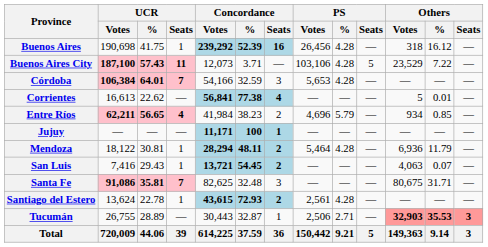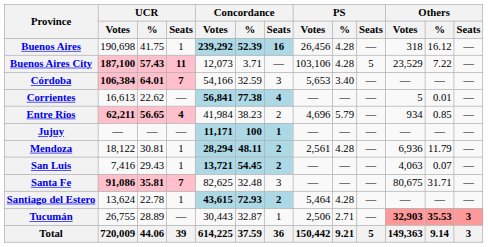 <table class="wikitable sortable plainrowheaders" style="text-align:right;">
 <tr>
 <th rowspan=2>Province</th>
 <th colspan=3>UCR</th>
 <th colspan=3>Concordance</th>
 <th colspan=3>PS</th>
 <th colspan=3>Others</th>
 </tr>
 <tr>
 <th>Votes</th>
 <th>%</th>
 <th>Seats</th>
 <th>Votes</th>
 <th>%</th>
 <th>Seats</th>
 <th>Votes</th>
 <th>%</th>
 <th>Seats</th>
 <th>Votes</th>
 <th>%</th>
 <th>Seats</th>
 </tr>
 <tr>
 <th scope=row><a href='#'>Buenos Aires</a></th>
 <td>190,698</td>
 <td>41.75</td>
 <td align=center>1</td>
 <td bgcolor=lightblue><strong>239,292</strong></td>
 <td bgcolor=lightblue><strong>52.39</strong></td>
 <td align=center bgcolor=lightblue><strong>16</strong></td>
 <td>26,456</td>
 <td>4.28</td>
 <td align=center>—</td>
 <td>318</td>
 <td>16.12</td>
 <td align=center>—</td>
 </tr>
 <tr>
 <th scope=row><a href='#'>Buenos Aires City</a></th>
 <td bgcolor=pink><strong>187,100</strong></td>
 <td bgcolor=pink><strong>57.43</strong></td>
 <td align=center bgcolor=pink><strong>11</strong></td>
 <td>12,073</td>
 <td>3.71</td>
 <td align=center>—</td>
 <td>103,106</td>
 <td>4.28</td>
 <td align=center>5</td>
 <td>23,529</td>
 <td>7.22</td>
 <td align=center>—</td>
 </tr>
 <tr>
 <th scope=row><a href='#'>Córdoba</a></th>
 <td bgcolor=pink><strong>106,384</strong></td>
 <td bgcolor=pink><strong>64.01</strong></td>
 <td align=center bgcolor=pink><strong>7</strong></td>
 <td>54,166</td>
 <td>32.59</td>
 <td align=center>3</td>
 <td>5,653</td>
-<td>4.28</td>
+<td>3.40</td>
 <td align=center>—</td>
 <td align=center>—</td>
 <td align=center>—</td>
 <td align=center>—</td>
 </tr>
 <tr>
 <th scope=row><a href='#'>Corrientes</a></th>
 <td>16,613</td>
 <td>22.62</td>
 <td align=center>—</td>
 <td bgcolor=lightblue><strong>56,841</strong></td>
 <td bgcolor=lightblue><strong>77.38</strong></td>
 <td align=center bgcolor=lightblue><strong>4</strong></td>
 <td align=center>—</td>
 <td align=center>—</td>
 <td align=center>—</td>
 <td>5</td>
 <td>0.01</td>
 <td align=center>—</td>
 </tr>
 <tr>
 <th scope=row><a href='#'>Entre Ríos</a></th>
 <td bgcolor=pink><strong>62,211</strong></td>
 <td bgcolor=pink><strong>56.65</strong></td>
 <td align=center bgcolor=pink><strong>4</strong></td>
 <td>41,984</td>
 <td>38.23</td>
 <td align=center>2</td>
 <td>4,696</td>
 <td>5.79</td>
 <td align=center>—</td>
 <td>934</td>
 <td>0.85</td>
 <td align=center>—</td>
 </tr>
 <tr>
 <th scope=row><a href='#'>Jujuy</a></th>
 <td align=center>—</td>
 <td align=center>—</td>
 <td align=center>—</td>
 <td bgcolor=lightblue><strong>11,171</strong></td>
 <td bgcolor=lightblue><strong>100</strong></td>
 <td align=center bgcolor=lightblue><strong>1</strong></td>
 <td align=center>—</td>
 <td align=center>—</td>
 <td align=center>—</td>
 <td align=center>—</td>
 <td align=center>—</td>
 <td align=center>—</td>
 </tr>
 <tr>
 <th scope=row><a href='#'>Mendoza</a></th>
 <td>18,122</td>
 <td>30.81</td>
 <td align=center>1</td>
 <td bgcolor=lightblue><strong>28,294</strong></td>
 <td bgcolor=lightblue><strong>48.11</strong></td>
 <td align=center bgcolor=lightblue><strong>2</strong></td>
-<td>5,464</td>
+<td>2,561</td>
 <td>4.28</td>
 <td align=center>—</td>
 <td>6,936</td>
 <td>11.79</td>
 <td align=center>—</td>
 </tr>
 <tr>
 <th scope=row><a href='#'>San Luis</a></th>
 <td>7,416</td>
 <td>29.43</td>
 <td align=center>1</td>
 <td bgcolor=lightblue><strong>13,721</strong></td>
 <td bgcolor=lightblue><strong>54.45</strong></td>
 <td align=center bgcolor=lightblue><strong>2</strong></td>
 <td align=center>—</td>
 <td align=center>—</td>
 <td align=center>—</td>
 <td>4,063</td>
 <td>0.07</td>
 <td align=center>—</td>
 </tr>
 <tr>
 <th scope=row><a href='#'>Santa Fe</a></th>
 <td bgcolor=pink><strong>91,086</strong></td>
 <td bgcolor=pink><strong>35.81</strong></td>
 <td align=center bgcolor=pink><strong>7</strong></td>
 <td>82,625</td>
 <td>32.48</td>
 <td align=center>3</td>
 <td align=center>—</td>
 <td align=center>—</td>
 <td align=center>—</td>
 <td>80,675</td>
 <td>31.71</td>
 <td align=center>—</td>
 </tr>
 <tr>
 <th scope=row><a href='#'>Santiago del Estero</a></th>
 <td>13,624</td>
 <td>22.78</td>
 <td align=center>1</td>
 <td bgcolor=lightblue><strong>43,615</strong></td>
 <td bgcolor=lightblue><strong>72.93</strong></td>
 <td align=center bgcolor=lightblue><strong>2</strong></td>
-<td>2,561</td>
+<td>5,464</td>
 <td>4.28</td>
 <td align=center>—</td>
 <td align=center>—</td>
 <td align=center>—</td>
 <td align=center>—</td>
 </tr>
 <tr>
 <th scope=row><a href='#'>Tucumán</a></th>
 <td>26,755</td>
 <td>28.89</td>
 <td align=center>—</td>
 <td>30,443</td>
 <td>32.87</td>
 <td align=center>1</td>
 <td>2,506</td>
 <td>2.71</td>
 <td align=center>—</td>
 <td bgcolor=#FF9999><strong>32,903</strong></td>
 <td bgcolor=#FF9999><strong>35.53</strong></td>
 <td align=center bgcolor=#FF9999><strong>3</strong></td>
 </tr>
 <tr>
 <th>Total</th>
 <th>720,009</th>
 <th>44.06</th>
 <th>39</th>
 <th>614,225</th>
 <th>37.59</th>
 <th>36</th>
 <th>150,442</th>
 <th>9.21</th>
 <th>5</th>
 <th>149,363</th>
 <th>9.14</th>
 <th>3</th>
 </tr>
 </table>
